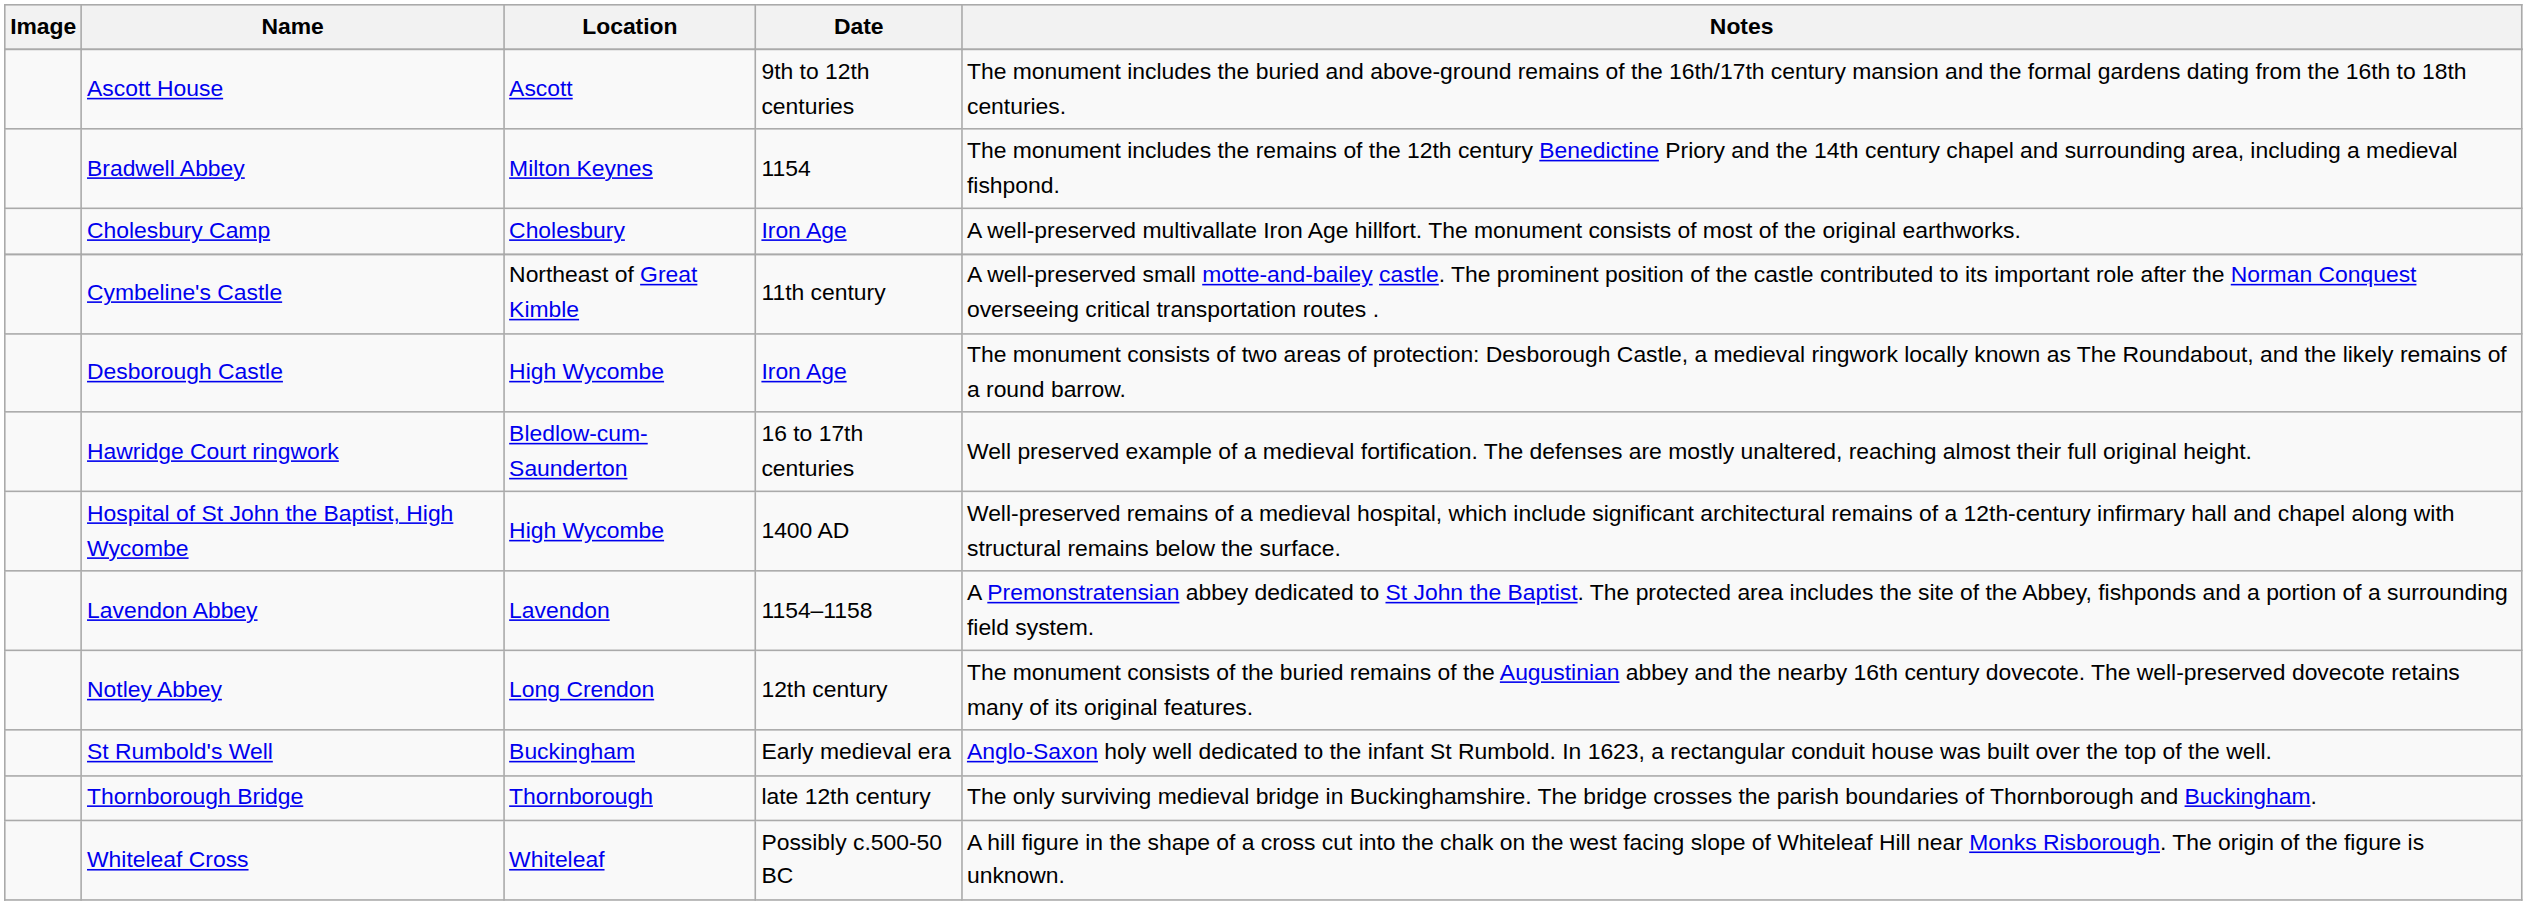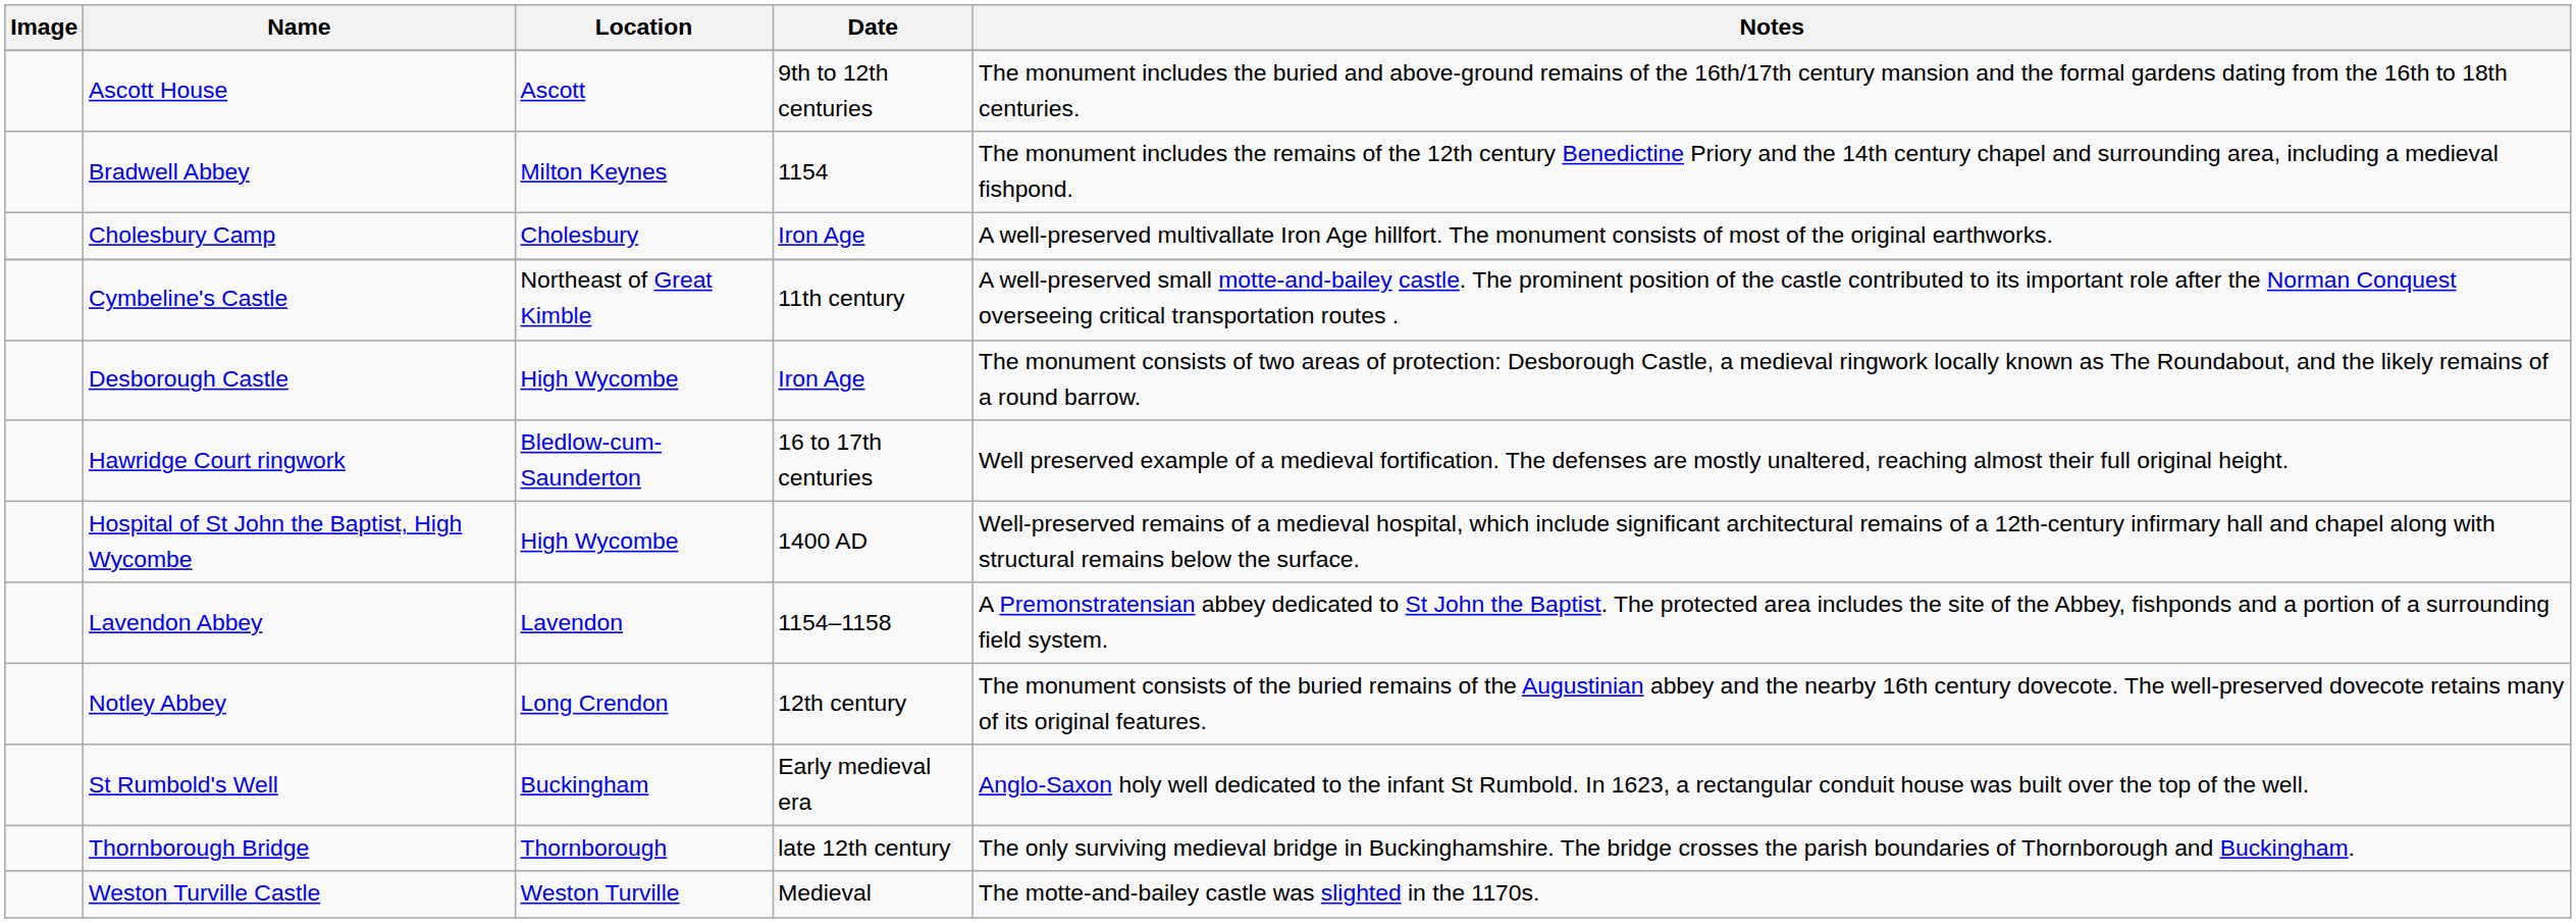 <table class="wikitable sortable" style="font-size: 90%;width:100%;border:0px;text-align:left;line-height:150%;">
 <tr>
 <th class="unsortable">Image</th>
 <th>Name</th>
 <th>Location</th>
 <th>Date</th>
 <th class="unsortable">Notes</th>
 </tr>
 <tr>
 </tr>
 <tr>
 <td></td>
 <td><a href='#'>Ascott House</a></td>
 <td><a href='#'>Ascott</a></td>
 <td>9th to 12th centuries</td>
 <td>The monument includes the buried and above-ground remains of the 16th/17th century mansion and the formal gardens dating from the 16th to 18th centuries.</td>
 </tr>
 <tr>
 <td></td>
 <td><a href='#'>Bradwell Abbey</a></td>
 <td><a href='#'>Milton Keynes</a></td>
 <td>1154</td>
 <td>The monument includes the remains of the 12th century <a href='#'>Benedictine</a> Priory and the 14th century chapel and surrounding area, including a medieval fishpond.</td>
 </tr>
 <tr>
 <td></td>
 <td><a href='#'>Cholesbury Camp</a></td>
 <td><a href='#'>Cholesbury</a></td>
 <td><a href='#'>Iron Age</a></td>
 <td>A well-preserved multivallate Iron Age hillfort. The monument consists of most of the original earthworks.</td>
 </tr>
 <tr>
 </tr>
 <tr>
 <td></td>
 <td><a href='#'>Cymbeline's Castle</a></td>
 <td>Northeast of <a href='#'>Great Kimble</a></td>
 <td>11th century</td>
 <td>A well-preserved small <a href='#'>motte-and-bailey</a> <a href='#'>castle</a>. The prominent position of the castle contributed to its important role after the <a href='#'>Norman Conquest</a> overseeing critical transportation routes .</td>
 </tr>
 <tr>
 <td></td>
 <td><a href='#'>Desborough Castle</a></td>
 <td><a href='#'>High Wycombe</a></td>
 <td><a href='#'>Iron Age</a></td>
 <td>The monument consists of two areas of protection: Desborough Castle, a medieval ringwork locally known as The Roundabout, and the likely remains of a round barrow.</td>
 </tr>
 <tr>
 <td></td>
 <td><a href='#'>Hawridge Court ringwork</a></td>
 <td><a href='#'>Bledlow-cum-Saunderton</a></td>
 <td>16 to 17th centuries</td>
 <td>Well preserved example of a medieval fortification. The defenses are mostly unaltered, reaching almost their full original height.</td>
 </tr>
 <tr>
 <td></td>
 <td><a href='#'>Hospital of St John the Baptist, High Wycombe</a></td>
 <td><a href='#'>High Wycombe</a></td>
 <td>1400 AD</td>
 <td>Well-preserved remains of a medieval hospital, which include significant architectural remains of a 12th-century infirmary hall and chapel along with structural remains below the surface.</td>
 </tr>
 <tr>
 <td></td>
 <td><a href='#'>Lavendon Abbey</a></td>
 <td><a href='#'>Lavendon</a></td>
 <td>1154–1158</td>
 <td>A <a href='#'>Premonstratensian</a> abbey dedicated to <a href='#'>St John the Baptist</a>. The protected area includes the site of the Abbey, fishponds and a portion of a surrounding field system.</td>
 </tr>
 <tr>
 <td></td>
 <td><a href='#'>Notley Abbey</a></td>
 <td><a href='#'>Long Crendon</a></td>
 <td>12th century</td>
 <td>The monument consists of the buried remains of the <a href='#'>Augustinian</a> abbey and the nearby 16th century dovecote. The well-preserved dovecote retains many of its original features.</td>
 </tr>
 <tr>
 <td></td>
 <td><a href='#'>St Rumbold's Well</a></td>
 <td><a href='#'>Buckingham</a><br></td>
 <td>Early medieval era</td>
 <td><a href='#'>Anglo-Saxon</a> holy well dedicated to the infant St Rumbold. In 1623, a rectangular conduit house was built over the top of the well.</td>
 </tr>
 <tr>
 <td></td>
 <td><a href='#'>Thornborough Bridge</a></td>
 <td><a href='#'>Thornborough</a></td>
 <td>late 12th century</td>
 <td>The only surviving medieval bridge in Buckinghamshire. The bridge crosses the parish boundaries of Thornborough and <a href='#'>Buckingham</a>.</td>
 </tr>
 <tr>
 <td></td>
-<td><a href='#'>Whiteleaf Cross</a></td>
-<td><a href='#'>Whiteleaf</a></td>
-<td>Possibly c.500-50 BC</td>
-<td>A hill figure in the shape of a cross cut into the chalk on the west facing slope of Whiteleaf Hill near <a href='#'>Monks Risborough</a>. The origin of the figure is unknown.</td>
+<td><a href='#'>Weston Turville Castle</a></td>
+<td><a href='#'>Weston Turville</a></td>
+<td>Medieval</td>
+<td>The motte-and-bailey castle was <a href='#'>slighted</a> in the 1170s.</td>
 </tr>
 </table>
